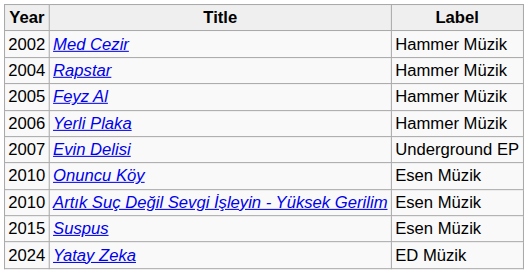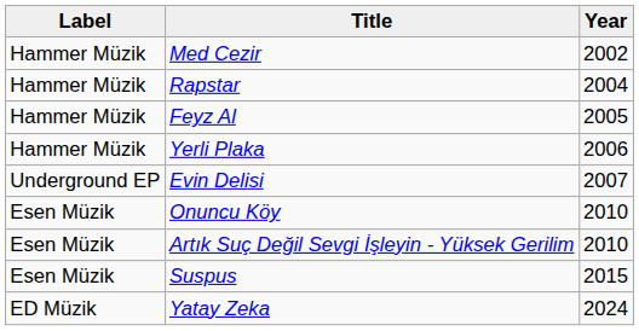 <table class="wikitable">
 <tr>
+<th style="background:#efefef;">Label</th>
+<th style="background:#efefef;">Title</th>
 <th style="background:#efefef;">Year</th>
-<th style="background:#efefef;">Title</th>
-<th style="background:#efefef;">Label</th>
 </tr>
 <tr>
+<td>Hammer Müzik</td>
+<td><em><a href='#'>Med Cezir</a></em></td>
 <td>2002</td>
-<td><em><a href='#'>Med Cezir</a></em></td>
-<td>Hammer Müzik</td>
 </tr>
 <tr>
+<td>Hammer Müzik</td>
+<td><em><a href='#'>Rapstar</a></em></td>
 <td>2004</td>
-<td><em><a href='#'>Rapstar</a></em></td>
-<td>Hammer Müzik</td>
 </tr>
 <tr>
+<td>Hammer Müzik</td>
+<td><em><a href='#'>Feyz Al</a></em></td>
 <td>2005</td>
-<td><em><a href='#'>Feyz Al</a></em></td>
-<td>Hammer Müzik</td>
 </tr>
 <tr>
+<td>Hammer Müzik</td>
+<td><em><a href='#'>Yerli Plaka</a></em></td>
 <td>2006</td>
-<td><em><a href='#'>Yerli Plaka</a></em></td>
-<td>Hammer Müzik</td>
 </tr>
 <tr>
+<td>Underground EP</td>
+<td><em><a href='#'>Evin Delisi</a></em></td>
 <td>2007</td>
-<td><em><a href='#'>Evin Delisi</a></em></td>
-<td>Underground EP</td>
 </tr>
 <tr>
+<td>Esen Müzik</td>
+<td><em><a href='#'>Onuncu Köy</a></em></td>
 <td>2010</td>
-<td><em><a href='#'>Onuncu Köy</a></em></td>
-<td>Esen Müzik</td>
 </tr>
 <tr>
+<td>Esen Müzik</td>
+<td><em><a href='#'>Artık Suç Değil Sevgi İşleyin - Yüksek Gerilim</a></em> <br></td>
 <td>2010</td>
-<td><em><a href='#'>Artık Suç Değil Sevgi İşleyin - Yüksek Gerilim</a></em> <br></td>
-<td>Esen Müzik</td>
 </tr>
 <tr>
+<td>Esen Müzik</td>
+<td><em><a href='#'>Suspus</a></em> <br></td>
 <td>2015</td>
-<td><em><a href='#'>Suspus</a></em> <br></td>
-<td>Esen Müzik</td>
 </tr>
 <tr>
+<td>ED Müzik</td>
+<td><em><a href='#'>Yatay Zeka</a></em> <br></td>
 <td>2024</td>
-<td><em><a href='#'>Yatay Zeka</a></em> <br></td>
-<td>ED Müzik</td>
 </tr>
 </table>
